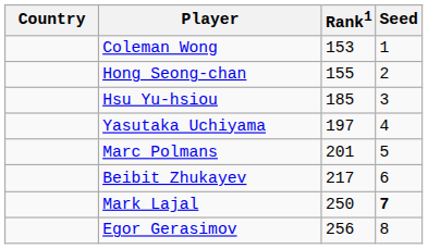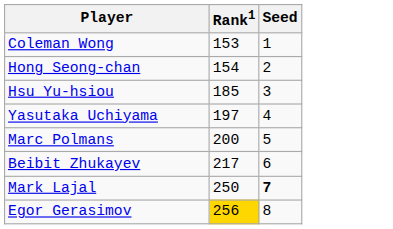 <table class="sortable wikitable">
 <tr>
-<th width="70">Country</th>
 <th width="175">Player</th>
 <th>Rank<sup>1</sup></th>
 <th>Seed</th>
 </tr>
 <tr>
-<td></td>
 <td><a href='#'>Coleman Wong</a></td>
 <td>153</td>
 <td>1</td>
 </tr>
 <tr>
-<td></td>
 <td><a href='#'>Hong Seong-chan</a></td>
-<td>155</td>
+<td>154</td>
 <td>2</td>
 </tr>
 <tr>
-<td></td>
 <td><a href='#'>Hsu Yu-hsiou</a></td>
 <td>185</td>
 <td>3</td>
 </tr>
 <tr>
-<td></td>
 <td><a href='#'>Yasutaka Uchiyama</a></td>
 <td>197</td>
 <td>4</td>
 </tr>
 <tr>
-<td></td>
 <td><a href='#'>Marc Polmans</a></td>
-<td>201</td>
+<td>200</td>
 <td>5</td>
 </tr>
 <tr>
-<td></td>
 <td><a href='#'>Beibit Zhukayev</a></td>
 <td>217</td>
 <td>6</td>
 </tr>
 <tr>
-<td></td>
 <td><a href='#'>Mark Lajal</a></td>
 <td>250</td>
 <td><strong>7</strong></td>
 </tr>
 <tr>
-<td></td>
 <td><a href='#'>Egor Gerasimov</a></td>
-<td>256</td>
+<td style="background: gold;">256</td>
 <td>8</td>
 </tr>
 </table>
